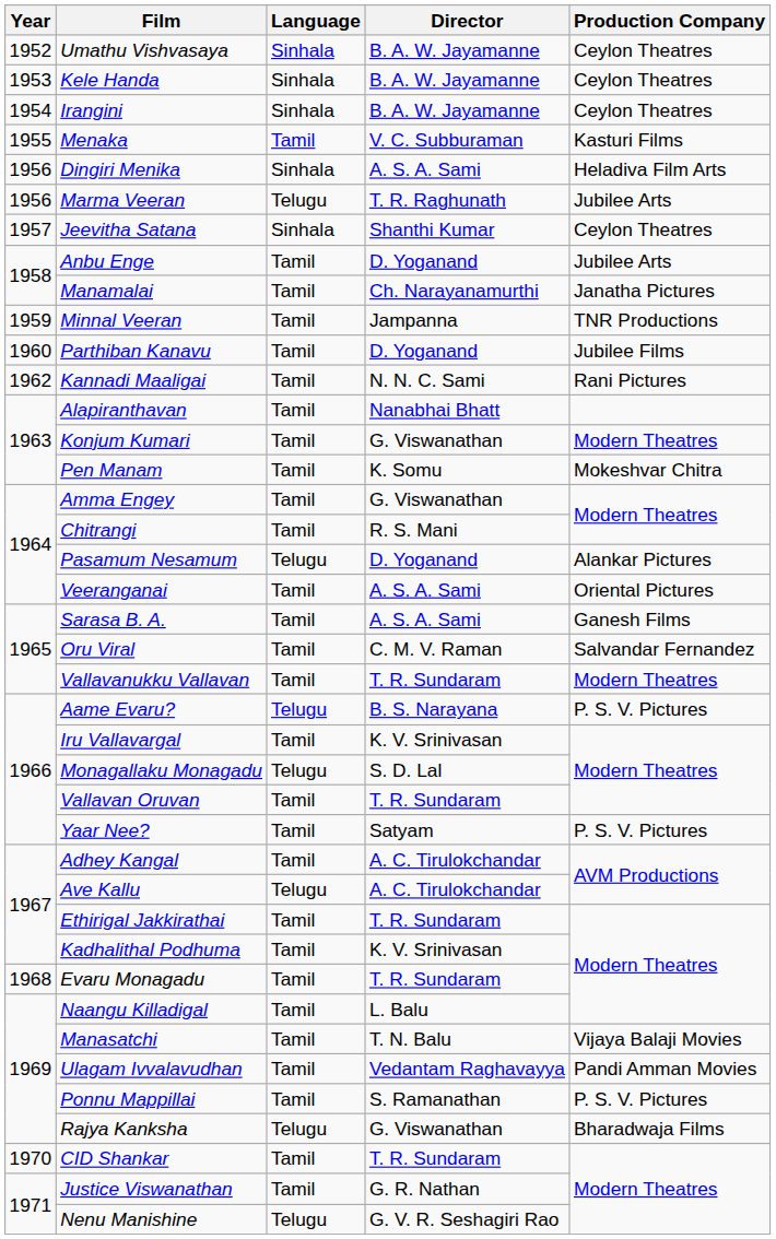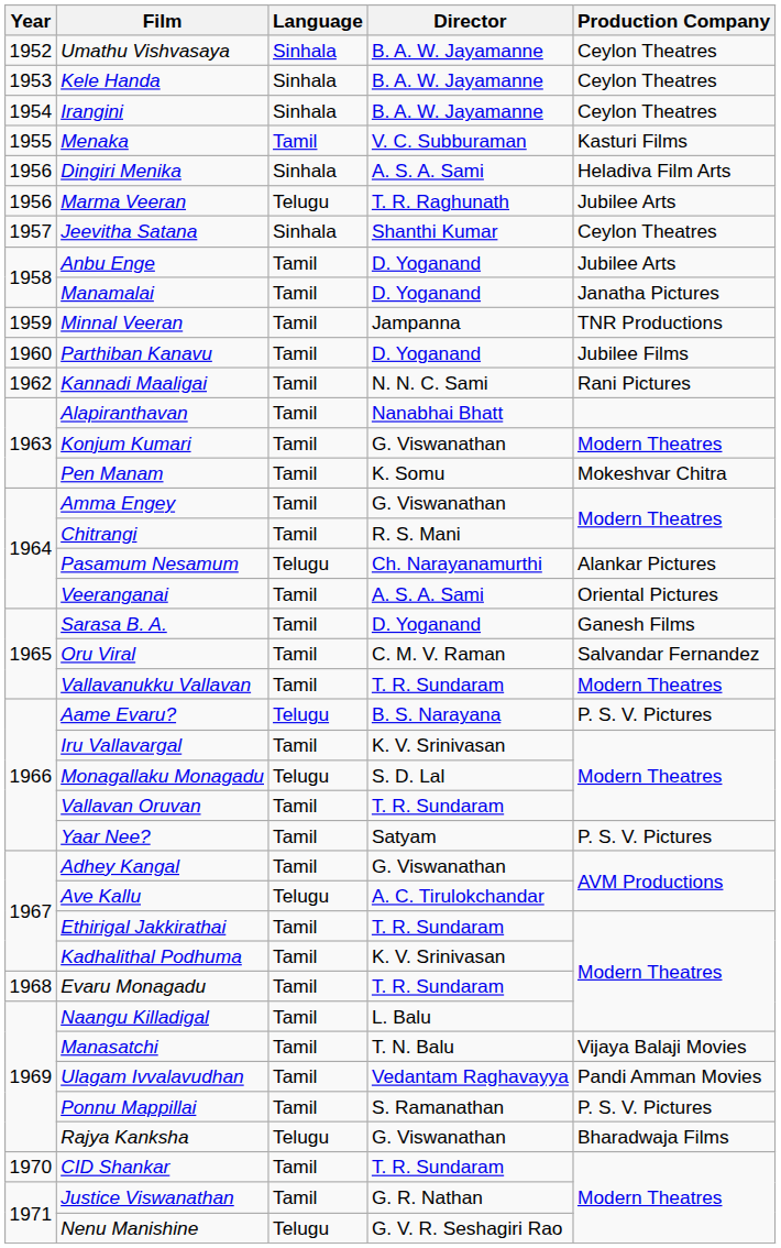 <table class="wikitable" style="font-size:95%;">
 <tr>
 <th>Year</th>
 <th>Film</th>
 <th>Language</th>
 <th>Director</th>
 <th>Production Company</th>
 </tr>
 <tr>
 <td>1952</td>
 <td><em>Umathu Vishvasaya</em></td>
 <td><a href='#'>Sinhala</a></td>
 <td><a href='#'>B. A. W. Jayamanne</a></td>
 <td>Ceylon Theatres</td>
 </tr>
 <tr>
 <td>1953</td>
 <td><em><a href='#'>Kele Handa</a></em></td>
 <td>Sinhala</td>
 <td><a href='#'>B. A. W. Jayamanne</a></td>
 <td>Ceylon Theatres</td>
 </tr>
 <tr>
 <td>1954</td>
 <td><em><a href='#'>Irangini</a></em></td>
 <td>Sinhala</td>
 <td><a href='#'>B. A. W. Jayamanne</a></td>
 <td>Ceylon Theatres</td>
 </tr>
 <tr>
 <td>1955</td>
 <td><em><a href='#'>Menaka</a></em></td>
 <td><a href='#'>Tamil</a></td>
 <td><a href='#'>V. C. Subburaman</a></td>
 <td>Kasturi Films</td>
 </tr>
 <tr>
 <td>1956</td>
 <td><em><a href='#'>Dingiri Menika</a></em></td>
 <td>Sinhala</td>
 <td><a href='#'>A. S. A. Sami</a></td>
 <td>Heladiva Film Arts</td>
 </tr>
 <tr>
 <td>1956</td>
 <td><em><a href='#'>Marma Veeran</a></em></td>
 <td>Telugu</td>
 <td><a href='#'>T. R. Raghunath</a></td>
 <td>Jubilee Arts</td>
 </tr>
 <tr>
 <td>1957</td>
 <td><em><a href='#'>Jeevitha Satana</a></em></td>
 <td>Sinhala</td>
 <td><a href='#'>Shanthi Kumar</a></td>
 <td>Ceylon Theatres</td>
 </tr>
 <tr>
 <td rowspan=2>1958</td>
 <td><em><a href='#'>Anbu Enge</a></em></td>
 <td>Tamil</td>
 <td><a href='#'>D. Yoganand</a></td>
 <td>Jubilee Arts</td>
 </tr>
 <tr>
 <td><em><a href='#'>Manamalai</a></em></td>
 <td>Tamil</td>
-<td><a href='#'>Ch. Narayanamurthi</a></td>
+<td><a href='#'>D. Yoganand</a></td>
 <td>Janatha Pictures</td>
 </tr>
 <tr>
 <td>1959</td>
 <td><em><a href='#'>Minnal Veeran</a></em></td>
 <td>Tamil</td>
 <td>Jampanna</td>
 <td>TNR Productions</td>
 </tr>
 <tr>
 <td>1960</td>
 <td><em><a href='#'>Parthiban Kanavu</a></em></td>
 <td>Tamil</td>
 <td><a href='#'>D. Yoganand</a></td>
 <td>Jubilee Films</td>
 </tr>
 <tr>
 <td>1962</td>
 <td><em><a href='#'>Kannadi Maaligai</a></em></td>
 <td>Tamil</td>
 <td>N. N. C. Sami</td>
 <td>Rani Pictures</td>
 </tr>
 <tr>
 <td rowspan=3>1963</td>
 <td><em><a href='#'>Alapiranthavan</a></em></td>
 <td>Tamil</td>
 <td><a href='#'>Nanabhai Bhatt</a></td>
 <td></td>
 </tr>
 <tr>
 <td><em><a href='#'>Konjum Kumari</a></em></td>
 <td>Tamil</td>
 <td>G. Viswanathan</td>
 <td><a href='#'>Modern Theatres</a></td>
 </tr>
 <tr>
 <td><em><a href='#'>Pen Manam</a></em></td>
 <td>Tamil</td>
 <td>K. Somu</td>
 <td>Mokeshvar Chitra</td>
 </tr>
 <tr>
 <td rowspan=4>1964</td>
 <td><em><a href='#'>Amma Engey</a></em></td>
 <td>Tamil</td>
 <td>G. Viswanathan</td>
 <td rowspan=2><a href='#'>Modern Theatres</a></td>
 </tr>
 <tr>
 <td><em><a href='#'>Chitrangi</a></em></td>
 <td>Tamil</td>
 <td>R. S. Mani</td>
 </tr>
 <tr>
 <td><em><a href='#'>Pasamum Nesamum</a></em></td>
 <td>Telugu</td>
-<td><a href='#'>D. Yoganand</a></td>
+<td><a href='#'>Ch. Narayanamurthi</a></td>
 <td>Alankar Pictures</td>
 </tr>
 <tr>
 <td><em><a href='#'>Veeranganai</a></em></td>
 <td>Tamil</td>
 <td><a href='#'>A. S. A. Sami</a></td>
 <td>Oriental Pictures</td>
 </tr>
 <tr>
 <td rowspan=3>1965</td>
 <td><em><a href='#'>Sarasa B. A.</a></em></td>
 <td>Tamil</td>
-<td><a href='#'>A. S. A. Sami</a></td>
+<td><a href='#'>D. Yoganand</a></td>
 <td>Ganesh Films</td>
 </tr>
 <tr>
 <td><em><a href='#'>Oru Viral</a></em></td>
 <td>Tamil</td>
 <td>C. M. V. Raman</td>
 <td>Salvandar Fernandez</td>
 </tr>
 <tr>
 <td><em><a href='#'>Vallavanukku Vallavan</a></em></td>
 <td>Tamil</td>
 <td><a href='#'>T. R. Sundaram</a></td>
 <td><a href='#'>Modern Theatres</a></td>
 </tr>
 <tr>
 <td rowspan=5>1966</td>
 <td><em><a href='#'>Aame Evaru?</a></em></td>
 <td><a href='#'>Telugu</a></td>
 <td><a href='#'>B. S. Narayana</a></td>
 <td>P. S. V. Pictures</td>
 </tr>
 <tr>
 <td><em><a href='#'>Iru Vallavargal</a></em></td>
 <td>Tamil</td>
 <td>K. V. Srinivasan</td>
 <td rowspan=3><a href='#'>Modern Theatres</a></td>
 </tr>
 <tr>
 <td><em><a href='#'>Monagallaku Monagadu</a></em></td>
 <td>Telugu</td>
 <td>S. D. Lal</td>
 </tr>
 <tr>
 <td><em><a href='#'>Vallavan Oruvan</a></em></td>
 <td>Tamil</td>
 <td><a href='#'>T. R. Sundaram</a></td>
 </tr>
 <tr>
 <td><em><a href='#'>Yaar Nee?</a></em></td>
 <td>Tamil</td>
 <td>Satyam</td>
 <td>P. S. V. Pictures</td>
 </tr>
 <tr>
 <td rowspan=4>1967</td>
 <td><em><a href='#'>Adhey Kangal</a></em></td>
 <td>Tamil</td>
-<td><a href='#'>A. C. Tirulokchandar</a></td>
+<td>G. Viswanathan</td>
 <td rowspan=2><a href='#'>AVM Productions</a></td>
 </tr>
 <tr>
 <td><em><a href='#'>Ave Kallu</a></em></td>
 <td>Telugu</td>
 <td><a href='#'>A. C. Tirulokchandar</a></td>
 </tr>
 <tr>
 <td><em><a href='#'>Ethirigal Jakkirathai</a></em></td>
 <td>Tamil</td>
 <td><a href='#'>T. R. Sundaram</a></td>
 <td rowspan=4><a href='#'>Modern Theatres</a></td>
 </tr>
 <tr>
 <td><em><a href='#'>Kadhalithal Podhuma</a></em></td>
 <td>Tamil</td>
 <td>K. V. Srinivasan</td>
 </tr>
 <tr>
 <td>1968</td>
 <td><em>Evaru Monagadu</em></td>
 <td>Tamil</td>
 <td><a href='#'>T. R. Sundaram</a></td>
 </tr>
 <tr>
 <td rowspan=5>1969</td>
 <td><em><a href='#'>Naangu Killadigal</a></em></td>
 <td>Tamil</td>
 <td>L. Balu</td>
 </tr>
 <tr>
 <td><em><a href='#'>Manasatchi</a></em></td>
 <td>Tamil</td>
 <td>T. N. Balu</td>
 <td>Vijaya Balaji Movies</td>
 </tr>
 <tr>
 <td><em><a href='#'>Ulagam Ivvalavudhan</a></em></td>
 <td>Tamil</td>
 <td><a href='#'>Vedantam Raghavayya</a></td>
 <td>Pandi Amman Movies</td>
 </tr>
 <tr>
 <td><em><a href='#'>Ponnu Mappillai</a></em></td>
 <td>Tamil</td>
 <td>S. Ramanathan</td>
 <td>P. S. V. Pictures</td>
 </tr>
 <tr>
 <td><em>Rajya Kanksha</em></td>
 <td>Telugu</td>
 <td>G. Viswanathan</td>
 <td>Bharadwaja Films</td>
 </tr>
 <tr>
 <td>1970</td>
 <td><em><a href='#'>CID Shankar</a></em></td>
 <td>Tamil</td>
 <td><a href='#'>T. R. Sundaram</a></td>
 <td rowspan=3><a href='#'>Modern Theatres</a></td>
 </tr>
 <tr>
 <td rowspan=2>1971</td>
 <td><em><a href='#'>Justice Viswanathan</a></em></td>
 <td>Tamil</td>
 <td>G. R. Nathan</td>
 </tr>
 <tr>
 <td><em>Nenu Manishine</em></td>
 <td>Telugu</td>
 <td>G. V. R. Seshagiri Rao</td>
 </tr>
 <tr>
 </tr>
 </table>
